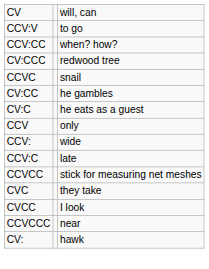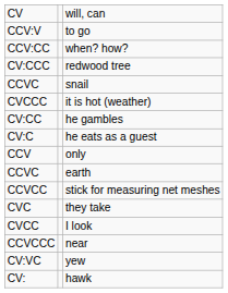 <table class=wikitable>
 <tr>
 <td>CV</td>
 <td></td>
 <td>will, can</td>
 </tr>
 <tr>
 <td>CCV:V</td>
 <td></td>
 <td>to go</td>
 </tr>
 <tr>
 <td>CCV:CC</td>
 <td></td>
 <td>when? how?</td>
 </tr>
 <tr>
 <td>CV:CCC</td>
 <td></td>
 <td>redwood tree</td>
 </tr>
 <tr>
 <td>CCVC</td>
 <td></td>
 <td>snail</td>
 </tr>
 <tr>
+<td>CVCCC</td>
+<td></td>
+<td>it is hot (weather)</td>
+</tr>
+<tr>
 <td>CV:CC</td>
 <td></td>
 <td>he gambles</td>
 </tr>
 <tr>
 <td>CV:C</td>
 <td></td>
 <td>he eats as a guest</td>
 </tr>
 <tr>
 <td>CCV</td>
 <td></td>
 <td>only</td>
 </tr>
 <tr>
-<td>CCV:</td>
+<td>CCVC</td>
 <td></td>
-<td>wide</td>
-</tr>
-<tr>
-<td>CCV:C</td>
-<td></td>
-<td>late</td>
+<td>earth</td>
 </tr>
 <tr>
 <td>CCVCC</td>
 <td></td>
 <td>stick for measuring net meshes</td>
 </tr>
 <tr>
 <td>CVC</td>
 <td></td>
 <td>they take</td>
 </tr>
 <tr>
 <td>CVCC</td>
 <td></td>
 <td>I look</td>
 </tr>
 <tr>
 <td>CCVCCC</td>
 <td></td>
 <td>near</td>
 </tr>
 <tr>
+<td>CV:VC</td>
+<td></td>
+<td>yew</td>
+</tr>
+<tr>
 <td>CV:</td>
 <td></td>
 <td>hawk</td>
 </tr>
 </table>
